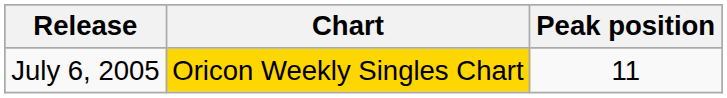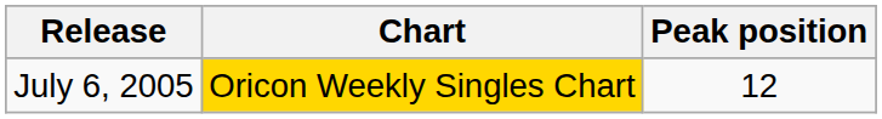 <table class="wikitable">
 <tr>
 <th align="left">Release</th>
 <th align="left">Chart</th>
 <th align="left">Peak position</th>
 </tr>
 <tr>
 <td align="left">July 6, 2005</td>
 <td align="left" style="background: gold;">Oricon Weekly Singles Chart</td>
-<td align="center">11</td>
+<td align="center">12</td>
 </tr>
 </table>
